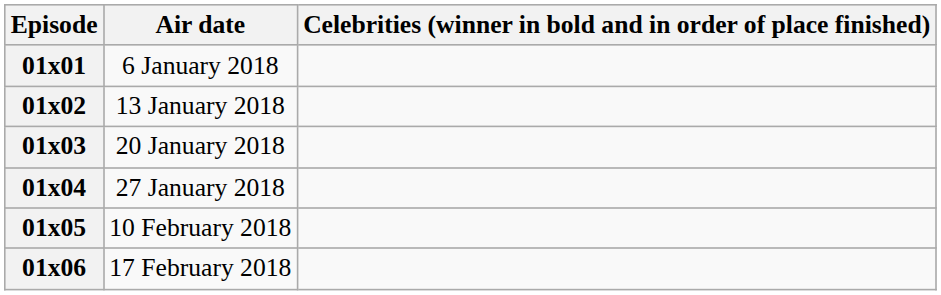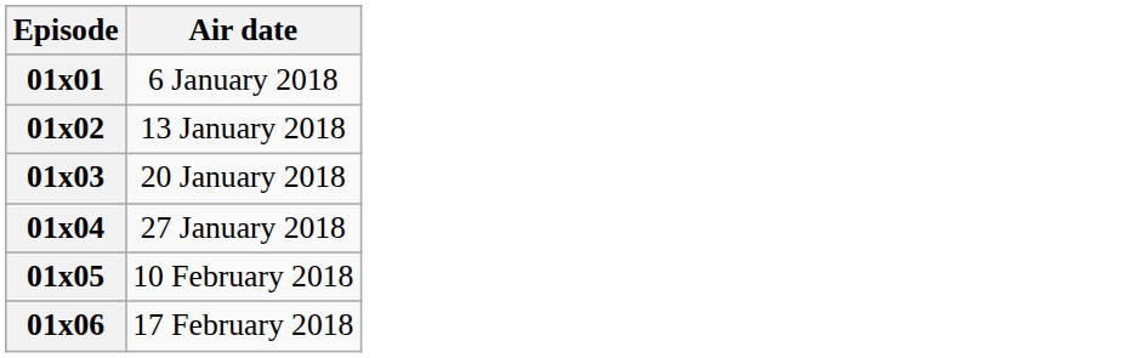 <table class="wikitable plainrowheaders" style="text-align:center;">
 <tr>
 <th>Episode</th>
 <th>Air date</th>
-<th>Celebrities (winner in <strong>bold</strong> and in order of place finished)</th>
 </tr>
 <tr>
 <th scope="row">01x01</th>
 <td>6 January 2018</td>
-<td></td>
 </tr>
 <tr>
 <th scope="row">01x02</th>
 <td>13 January 2018</td>
-<td></td>
 </tr>
 <tr>
 <th scope="row">01x03</th>
 <td>20 January 2018</td>
-<td></td>
 </tr>
 <tr>
 <th scope="row">01x04</th>
 <td>27 January 2018</td>
-<td></td>
 </tr>
 <tr>
 <th scope="row">01x05</th>
 <td>10 February 2018</td>
-<td></td>
 </tr>
 <tr>
 <th scope="row">01x06</th>
 <td>17 February 2018</td>
-<td></td>
 </tr>
 </table>
